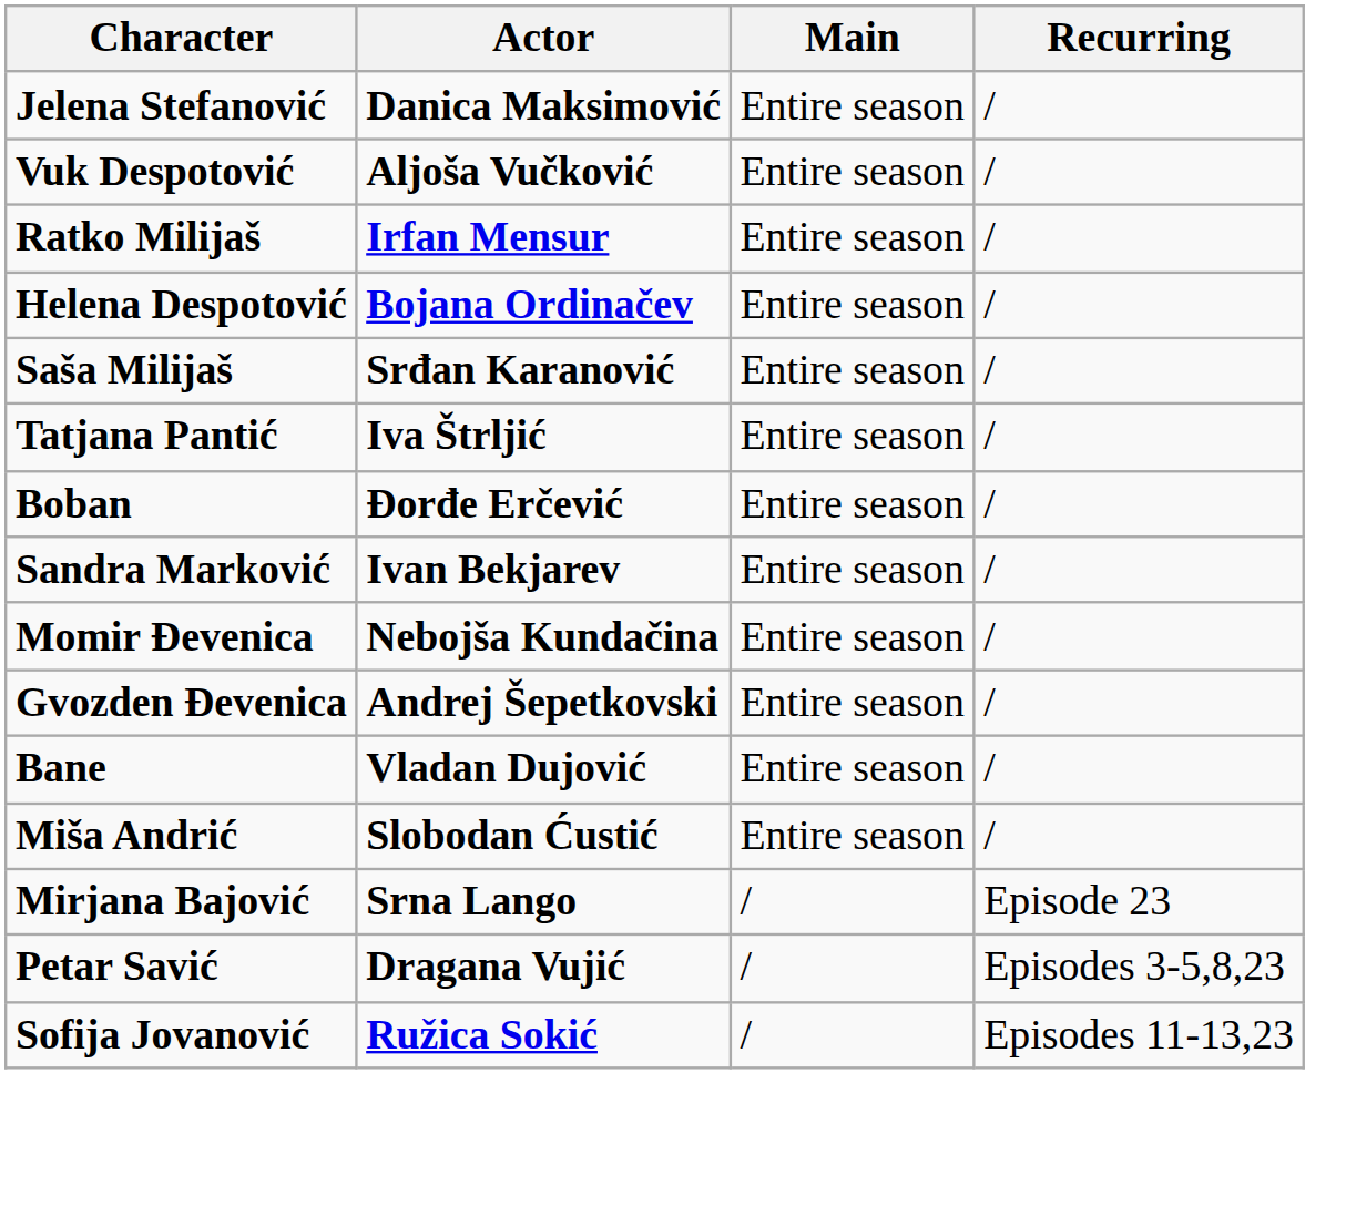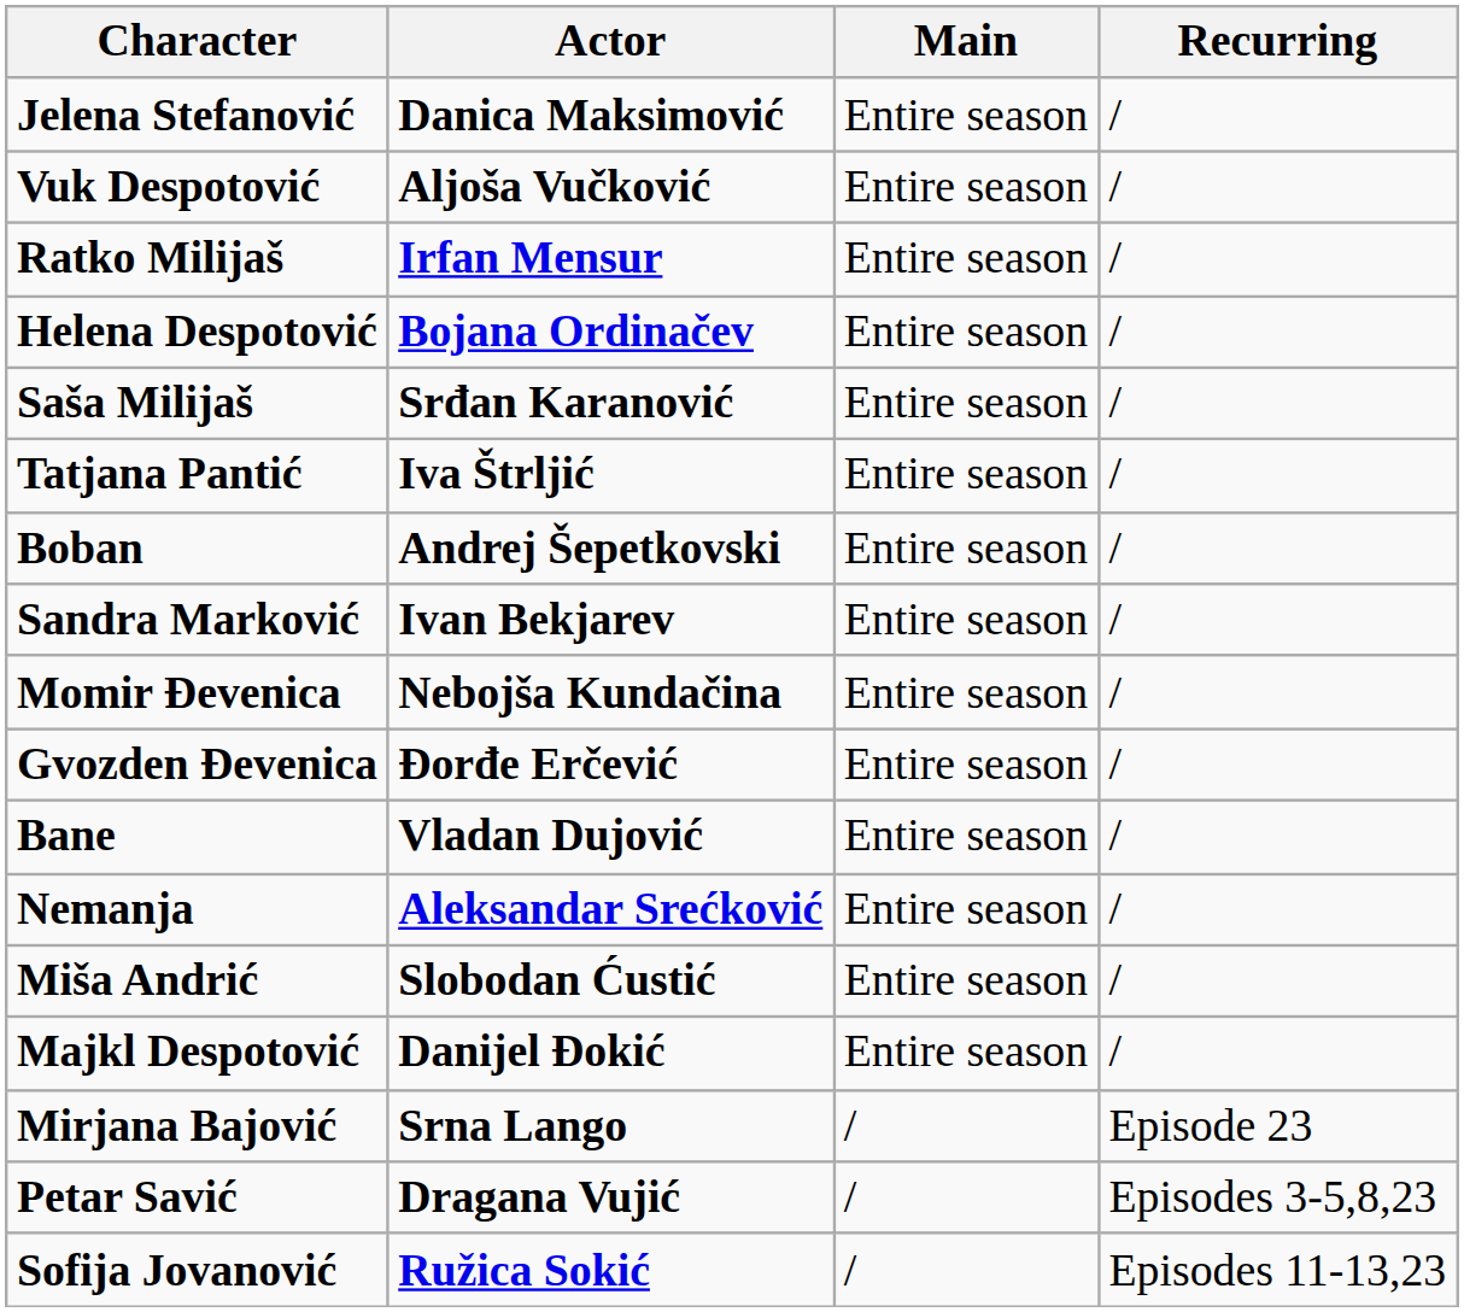 <table class="wikitable sortable" border ="1">
 <tr>
 <th>Character</th>
 <th>Actor</th>
 <th>Main</th>
 <th>Recurring</th>
 </tr>
 <tr>
 <td><strong>Jelena Stefanović</strong></td>
 <td><strong>Danica Maksimović</strong></td>
 <td>Entire season</td>
 <td>/</td>
 </tr>
 <tr>
 <td><strong>Vuk Despotović</strong></td>
 <td><strong>Aljoša Vučković</strong></td>
 <td>Entire season</td>
 <td>/</td>
 </tr>
 <tr>
 <td><strong>Ratko Milijaš</strong></td>
 <td><strong><a href='#'>Irfan Mensur</a></strong></td>
 <td>Entire season</td>
 <td>/</td>
 </tr>
 <tr>
 <td><strong>Helena Despotović</strong></td>
 <td><strong><a href='#'>Bojana Ordinačev</a></strong></td>
 <td>Entire season</td>
 <td>/</td>
 </tr>
 <tr>
 <td><strong>Saša Milijaš</strong></td>
 <td><strong>Srđan Karanović</strong></td>
 <td>Entire season</td>
 <td>/</td>
 </tr>
 <tr>
 <td><strong>Tatjana Pantić</strong></td>
 <td><strong>Iva Štrljić</strong></td>
 <td>Entire season</td>
 <td>/</td>
 </tr>
 <tr>
 <td><strong>Boban</strong></td>
-<td><strong>Đorđe Erčević</strong></td>
+<td><strong>Andrej Šepetkovski</strong></td>
 <td>Entire season</td>
 <td>/</td>
 </tr>
 <tr>
 <td><strong>Sandra Marković</strong></td>
 <td><strong>Ivan Bekjarev</strong></td>
 <td>Entire season</td>
 <td>/</td>
 </tr>
 <tr>
 <td><strong>Momir Đevenica</strong></td>
 <td><strong>Nebojša Kundačina</strong></td>
 <td>Entire season</td>
 <td>/</td>
 </tr>
 <tr>
 <td><strong>Gvozden Đevenica</strong></td>
-<td><strong>Andrej Šepetkovski</strong></td>
+<td><strong>Đorđe Erčević</strong></td>
 <td>Entire season</td>
 <td>/</td>
 </tr>
 <tr>
 <td><strong>Bane</strong></td>
 <td><strong>Vladan Dujović</strong></td>
 <td>Entire season</td>
 <td>/</td>
 </tr>
 <tr>
+<td><strong>Nemanja</strong></td>
+<td><strong><a href='#'>Aleksandar Srećković</a></strong></td>
+<td>Entire season</td>
+<td>/</td>
+</tr>
+<tr>
 <td><strong>Miša Andrić</strong></td>
 <td><strong>Slobodan Ćustić</strong></td>
+<td>Entire season</td>
+<td>/</td>
+</tr>
+<tr>
+<td><strong>Majkl Despotović</strong></td>
+<td><strong>Danijel Đokić</strong></td>
 <td>Entire season</td>
 <td>/</td>
 </tr>
 <tr>
 <td><strong>Mirjana Bajović</strong></td>
 <td><strong>Srna Lango</strong></td>
 <td>/</td>
 <td>Episode 23</td>
 </tr>
 <tr>
 <td><strong>Petar Savić</strong></td>
 <td><strong>Dragana Vujić</strong></td>
 <td>/</td>
 <td>Episodes 3-5,8,23</td>
 </tr>
 <tr>
 <td><strong>Sofija Jovanović</strong></td>
 <td><strong><a href='#'>Ružica Sokić</a></strong></td>
 <td>/</td>
 <td>Episodes 11-13,23</td>
 </tr>
 </table>
